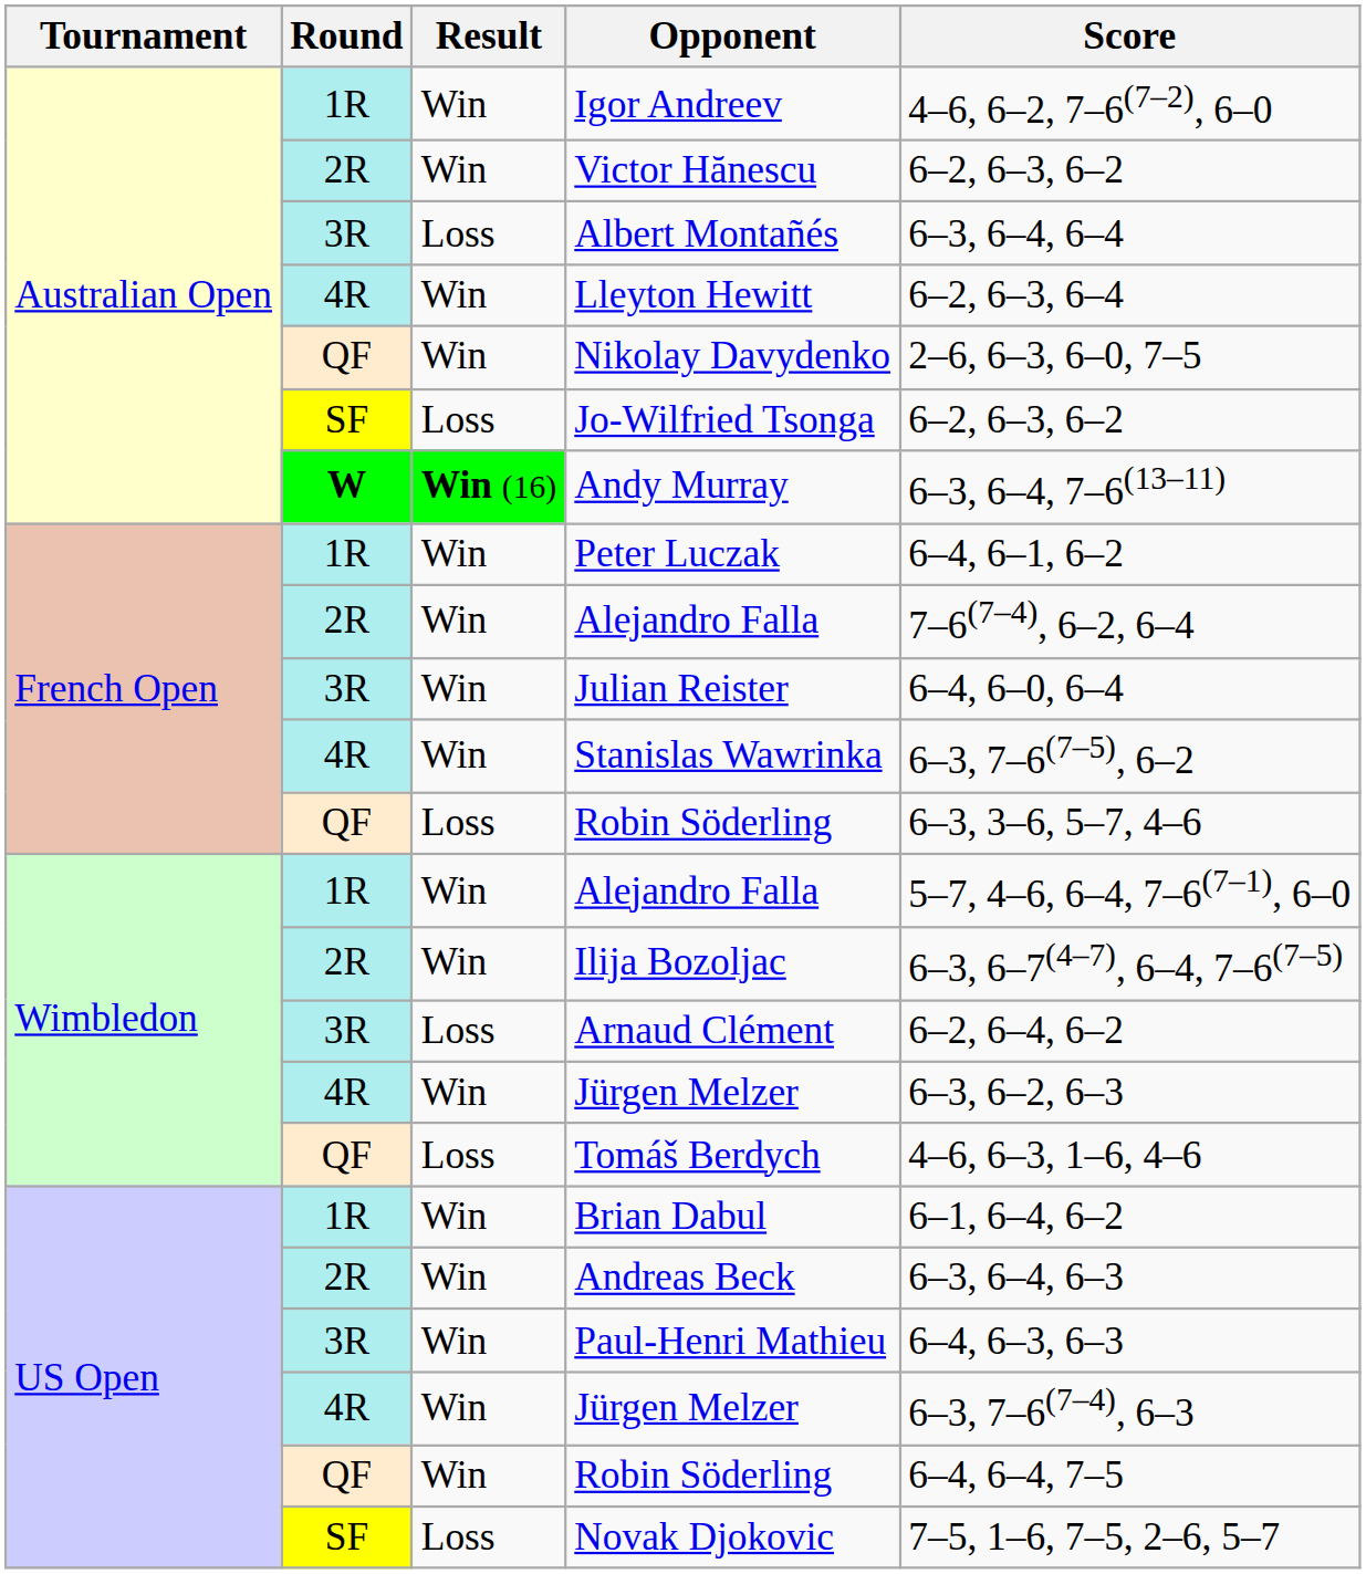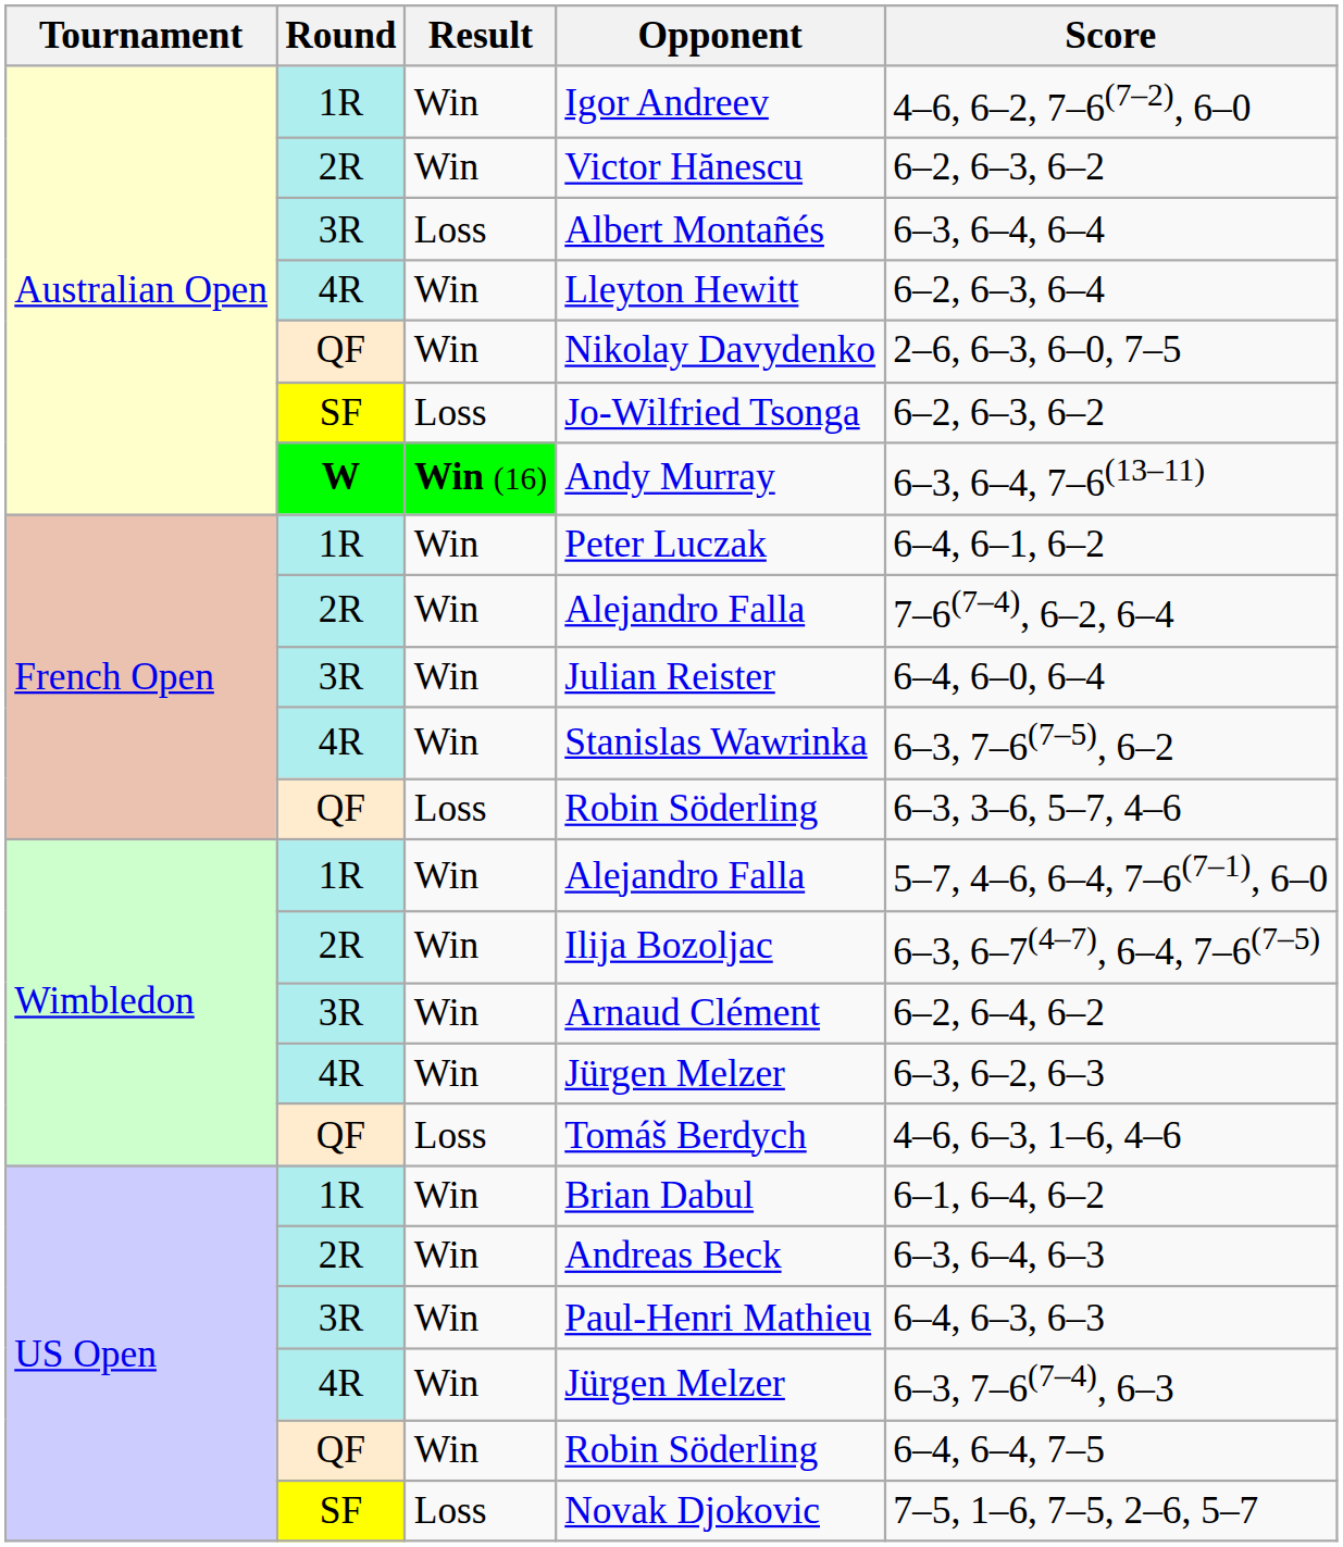 <table class="wikitable">
 <tr style="background:#efefef;">
 <th>Tournament</th>
 <th>Round</th>
 <th>Result</th>
 <th>Opponent</th>
 <th>Score</th>
 </tr>
 <tr>
 <td rowspan="7" style="background:#ffc;"><a href='#'>Australian Open</a></td>
 <td style="text-align:center; background:#afeeee;">1R</td>
 <td>Win</td>
 <td> <a href='#'>Igor Andreev</a></td>
 <td>4–6, 6–2, 7–6<sup>(7–2)</sup>, 6–0</td>
 </tr>
 <tr>
 <td style="text-align:center; background:#afeeee;">2R</td>
 <td>Win</td>
 <td> <a href='#'>Victor Hănescu</a></td>
 <td>6–2, 6–3, 6–2</td>
 </tr>
 <tr>
 <td style="text-align:center; background:#afeeee;">3R</td>
 <td>Loss</td>
 <td> <a href='#'>Albert Montañés</a></td>
 <td>6–3, 6–4, 6–4</td>
 </tr>
 <tr>
 <td style="text-align:center; background:#afeeee;">4R</td>
 <td>Win</td>
 <td> <a href='#'>Lleyton Hewitt</a></td>
 <td>6–2, 6–3, 6–4</td>
 </tr>
 <tr>
 <td style="text-align:center; background:#ffebcd;">QF</td>
 <td>Win</td>
 <td> <a href='#'>Nikolay Davydenko</a></td>
 <td>2–6, 6–3, 6–0, 7–5</td>
 </tr>
 <tr>
 <td style="text-align:center; background:yellow;">SF</td>
 <td>Loss</td>
 <td> <a href='#'>Jo-Wilfried Tsonga</a></td>
 <td>6–2, 6–3, 6–2</td>
 </tr>
 <tr>
 <td style="text-align:center; background:#0f0;"><strong>W</strong></td>
 <td style="background:#0f0;"><strong>Win</strong> <small>(16)</small></td>
 <td> <a href='#'>Andy Murray</a></td>
 <td>6–3, 6–4, 7–6<sup>(13–11)</sup></td>
 </tr>
 <tr>
 <td rowspan="5" style="background:#ebc2af;"><a href='#'>French Open</a></td>
 <td style="text-align:center; background:#afeeee;">1R</td>
 <td>Win</td>
 <td> <a href='#'>Peter Luczak</a></td>
 <td>6–4, 6–1, 6–2</td>
 </tr>
 <tr>
 <td style="text-align:center; background:#afeeee;">2R</td>
 <td>Win</td>
 <td> <a href='#'>Alejandro Falla</a></td>
 <td>7–6<sup>(7–4)</sup>, 6–2, 6–4</td>
 </tr>
 <tr>
 <td style="text-align:center; background:#afeeee;">3R</td>
 <td>Win</td>
 <td> <a href='#'>Julian Reister</a></td>
 <td>6–4, 6–0, 6–4</td>
 </tr>
 <tr>
 <td style="text-align:center; background:#afeeee;">4R</td>
 <td>Win</td>
 <td> <a href='#'>Stanislas Wawrinka</a></td>
 <td>6–3, 7–6<sup>(7–5)</sup>, 6–2</td>
 </tr>
 <tr>
 <td style="text-align:center; background:#ffebcd;">QF</td>
 <td>Loss</td>
 <td> <a href='#'>Robin Söderling</a></td>
 <td>6–3, 3–6, 5–7, 4–6</td>
 </tr>
 <tr>
 <td rowspan="5" style="background:#cfc;"><a href='#'>Wimbledon</a></td>
 <td style="text-align:center; background:#afeeee;">1R</td>
 <td>Win</td>
 <td> <a href='#'>Alejandro Falla</a></td>
 <td>5–7, 4–6, 6–4, 7–6<sup>(7–1)</sup>, 6–0</td>
 </tr>
 <tr>
 <td style="text-align:center; background:#afeeee;">2R</td>
 <td>Win</td>
 <td> <a href='#'>Ilija Bozoljac</a></td>
 <td>6–3, 6–7<sup>(4–7)</sup>, 6–4, 7–6<sup>(7–5)</sup></td>
 </tr>
 <tr>
 <td style="text-align:center; background:#afeeee;">3R</td>
-<td>Loss</td>
+<td>Win</td>
 <td> <a href='#'>Arnaud Clément</a></td>
 <td>6–2, 6–4, 6–2</td>
 </tr>
 <tr>
 <td style="text-align:center; background:#afeeee;">4R</td>
 <td>Win</td>
 <td> <a href='#'>Jürgen Melzer</a></td>
 <td>6–3, 6–2, 6–3</td>
 </tr>
 <tr>
 <td style="text-align:center; background:#ffebcd;">QF</td>
 <td>Loss</td>
 <td> <a href='#'>Tomáš Berdych</a></td>
 <td>4–6, 6–3, 1–6, 4–6</td>
 </tr>
 <tr>
 <td rowspan="6" style="background:#ccf;"><a href='#'>US Open</a></td>
 <td style="text-align:center; background:#afeeee;">1R</td>
 <td>Win</td>
 <td> <a href='#'>Brian Dabul</a></td>
 <td>6–1, 6–4, 6–2</td>
 </tr>
 <tr>
 <td style="text-align:center; background:#afeeee;">2R</td>
 <td>Win</td>
 <td> <a href='#'>Andreas Beck</a></td>
 <td>6–3, 6–4, 6–3</td>
 </tr>
 <tr>
 <td style="text-align:center; background:#afeeee;">3R</td>
 <td>Win</td>
 <td> <a href='#'>Paul-Henri Mathieu</a></td>
 <td>6–4, 6–3, 6–3</td>
 </tr>
 <tr>
 <td style="text-align:center; background:#afeeee;">4R</td>
 <td>Win</td>
 <td> <a href='#'>Jürgen Melzer</a></td>
 <td>6–3, 7–6<sup>(7–4)</sup>, 6–3</td>
 </tr>
 <tr>
 <td style="text-align:center; background:#ffebcd;">QF</td>
 <td>Win</td>
 <td> <a href='#'>Robin Söderling</a></td>
 <td>6–4, 6–4, 7–5</td>
 </tr>
 <tr>
 <td style="text-align:center; background:yellow;">SF</td>
 <td>Loss</td>
 <td> <a href='#'>Novak Djokovic</a></td>
 <td>7–5, 1–6, 7–5, 2–6, 5–7</td>
 </tr>
 </table>
